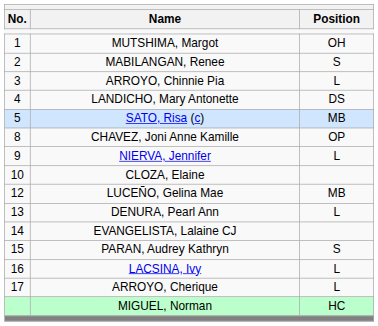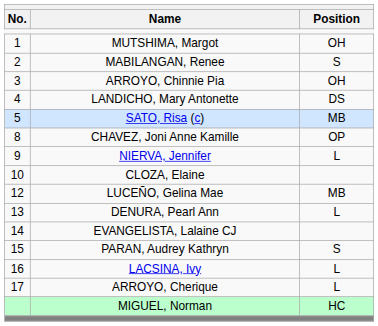 <table class='wikitable mw-collapsible mw-collapsed' style="text-align: center; width:500px; border: none">
 <tr>
 <th style='text-align: left;' colspan=3></th>
 </tr>
 <tr>
 <th style='width: 7%;'>No.</th>
 <th>Name</th>
 <th style='width: 20%;'>Position</th>
 </tr>
 <tr>
 <td style='border: none;'></td>
 </tr>
 <tr>
 <td>1</td>
 <td>MUTSHIMA, Margot</td>
 <td>OH</td>
 </tr>
 <tr>
 <td>2</td>
 <td>MABILANGAN, Renee</td>
 <td>S</td>
 </tr>
 <tr>
 <td>3</td>
 <td>ARROYO, Chinnie Pia</td>
-<td>L</td>
+<td>OH</td>
 </tr>
 <tr>
 <td>4</td>
 <td>LANDICHO, Mary Antonette</td>
 <td>DS</td>
 </tr>
 <tr bgcolor=#D0E6FF>
 <td>5</td>
 <td><a href='#'>SATO, Risa</a> (<a href='#'>c</a>)</td>
 <td>MB</td>
 </tr>
 <tr>
 <td>8</td>
 <td>CHAVEZ, Joni Anne Kamille</td>
 <td>OP</td>
 </tr>
 <tr>
 <td>9</td>
 <td><a href='#'>NIERVA, Jennifer</a></td>
 <td>L</td>
 </tr>
 <tr>
 <td>10</td>
 <td>CLOZA, Elaine</td>
 <td></td>
 </tr>
 <tr>
 <td>12</td>
 <td>LUCEÑO, Gelina Mae</td>
 <td>MB</td>
 </tr>
 <tr>
 <td>13</td>
 <td>DENURA, Pearl Ann</td>
 <td>L</td>
 </tr>
 <tr>
 <td>14</td>
 <td>EVANGELISTA, Lalaine CJ</td>
 <td></td>
 </tr>
 <tr>
 <td>15</td>
 <td>PARAN, Audrey Kathryn</td>
 <td>S</td>
 </tr>
 <tr>
 <td>16</td>
 <td><a href='#'>LACSINA, Ivy</a></td>
 <td>L</td>
 </tr>
 <tr>
 <td>17</td>
 <td>ARROYO, Cherique</td>
 <td>L</td>
 </tr>
 <tr bgcolor=#BBFFCC>
 <td></td>
 <td>MIGUEL, Norman</td>
 <td>HC</td>
 </tr>
 <tr>
 <th style='background: grey;' colspan=3></th>
 </tr>
 </table>
